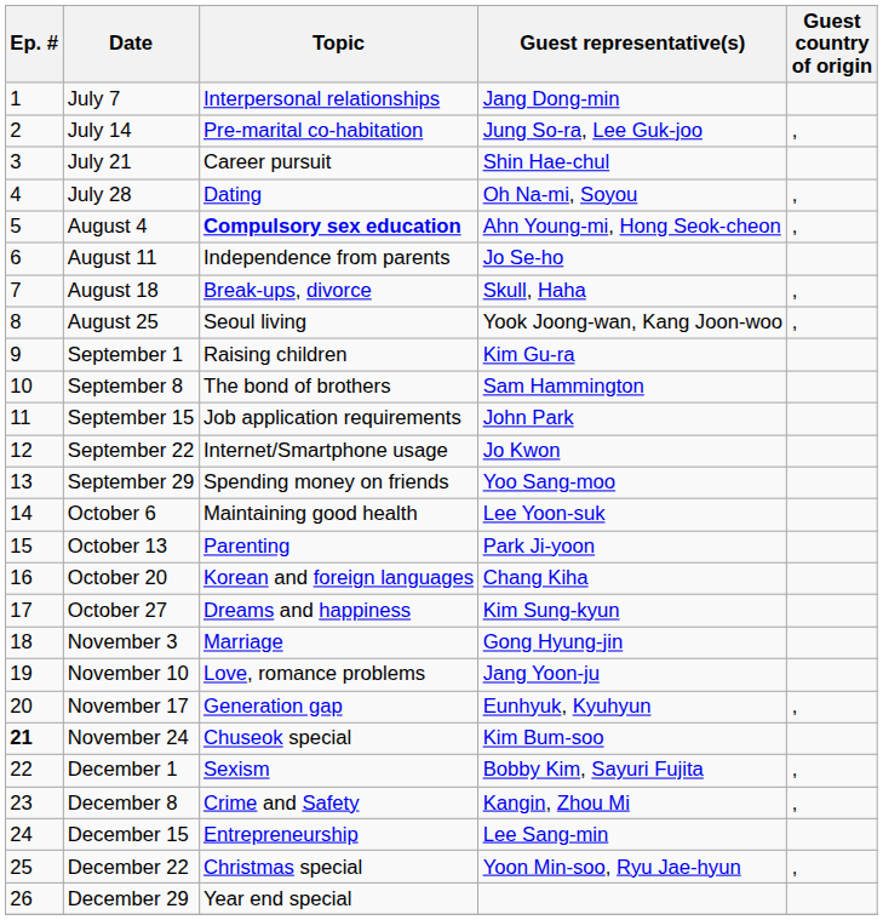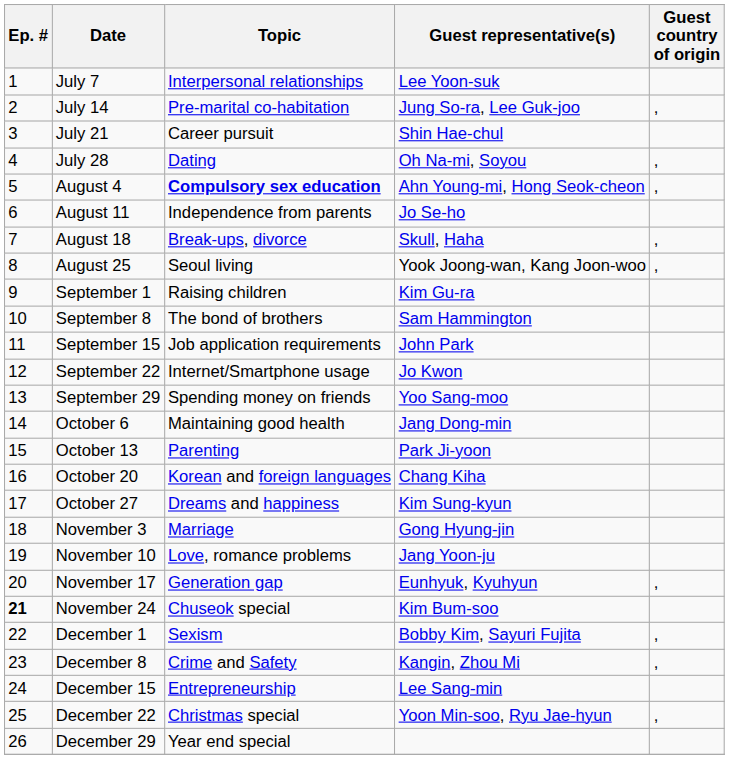 <table class="wikitable sortable">
 <tr>
 <th>Ep. #</th>
 <th>Date</th>
 <th>Topic</th>
 <th>Guest representative(s)</th>
 <th>Guest<br>country<br>of origin</th>
 </tr>
 <tr>
 <td>1</td>
 <td>July 7</td>
 <td><a href='#'>Interpersonal relationships</a></td>
-<td><a href='#'>Jang Dong-min</a></td>
+<td><a href='#'>Lee Yoon-suk</a></td>
 <td></td>
 </tr>
 <tr>
 <td>2</td>
 <td>July 14</td>
 <td><a href='#'>Pre-marital co-habitation</a></td>
 <td><a href='#'>Jung So-ra</a>, <a href='#'>Lee Guk-joo</a></td>
 <td>, </td>
 </tr>
 <tr>
 <td>3</td>
 <td>July 21</td>
 <td>Career pursuit</td>
 <td><a href='#'>Shin Hae-chul</a></td>
 <td></td>
 </tr>
 <tr>
 <td>4</td>
 <td>July 28</td>
 <td><a href='#'>Dating</a></td>
 <td><a href='#'>Oh Na-mi</a>, <a href='#'>Soyou</a></td>
 <td>, </td>
 </tr>
 <tr>
 <td>5</td>
 <td>August 4</td>
 <td><strong><a href='#'>Compulsory sex education</a></strong></td>
 <td><a href='#'>Ahn Young-mi</a>, <a href='#'>Hong Seok-cheon</a></td>
 <td>, </td>
 </tr>
 <tr>
 <td>6</td>
 <td>August 11</td>
 <td>Independence from parents</td>
 <td><a href='#'>Jo Se-ho</a></td>
 <td></td>
 </tr>
 <tr>
 <td>7</td>
 <td>August 18</td>
 <td><a href='#'>Break-ups</a>, <a href='#'>divorce</a></td>
 <td><a href='#'>Skull</a>, <a href='#'>Haha</a></td>
 <td>, </td>
 </tr>
 <tr>
 <td>8</td>
 <td>August 25</td>
 <td>Seoul living</td>
 <td>Yook Joong-wan, Kang Joon-woo</td>
 <td>, </td>
 </tr>
 <tr>
 <td>9</td>
 <td>September 1</td>
 <td>Raising children</td>
 <td><a href='#'>Kim Gu-ra</a></td>
 <td></td>
 </tr>
 <tr>
 <td>10</td>
 <td>September 8</td>
 <td>The bond of brothers</td>
 <td><a href='#'>Sam Hammington</a></td>
 <td></td>
 </tr>
 <tr>
 <td>11</td>
 <td>September 15</td>
 <td>Job application requirements</td>
 <td><a href='#'>John Park</a></td>
 <td></td>
 </tr>
 <tr>
 <td>12</td>
 <td>September 22</td>
 <td>Internet/Smartphone usage</td>
 <td><a href='#'>Jo Kwon</a></td>
 <td></td>
 </tr>
 <tr>
 <td>13</td>
 <td>September 29</td>
 <td>Spending money on friends</td>
 <td><a href='#'>Yoo Sang-moo</a></td>
 <td></td>
 </tr>
 <tr>
 <td>14</td>
 <td>October 6</td>
 <td>Maintaining good health</td>
-<td><a href='#'>Lee Yoon-suk</a></td>
+<td><a href='#'>Jang Dong-min</a></td>
 <td></td>
 </tr>
 <tr>
 <td>15</td>
 <td>October 13</td>
 <td><a href='#'>Parenting</a></td>
 <td><a href='#'>Park Ji-yoon</a></td>
 <td></td>
 </tr>
 <tr>
 <td>16</td>
 <td>October 20</td>
 <td><a href='#'>Korean</a> and <a href='#'>foreign languages</a></td>
 <td><a href='#'>Chang Kiha</a></td>
 <td></td>
 </tr>
 <tr>
 <td>17</td>
 <td>October 27</td>
 <td><a href='#'>Dreams</a> and <a href='#'>happiness</a></td>
 <td><a href='#'>Kim Sung-kyun</a></td>
 <td></td>
 </tr>
 <tr>
 <td>18</td>
 <td>November 3</td>
 <td><a href='#'>Marriage</a></td>
 <td><a href='#'>Gong Hyung-jin</a></td>
 <td></td>
 </tr>
 <tr>
 <td>19</td>
 <td>November 10</td>
 <td><a href='#'>Love</a>, romance problems</td>
 <td><a href='#'>Jang Yoon-ju</a></td>
 <td></td>
 </tr>
 <tr>
 <td>20</td>
 <td>November 17</td>
 <td><a href='#'>Generation gap</a></td>
 <td><a href='#'>Eunhyuk</a>, <a href='#'>Kyuhyun</a></td>
 <td>, </td>
 </tr>
 <tr>
 <td><strong>21</strong></td>
 <td>November 24</td>
 <td><a href='#'>Chuseok</a> special</td>
 <td><a href='#'>Kim Bum-soo</a></td>
 <td></td>
 </tr>
 <tr>
 <td>22</td>
 <td>December 1</td>
 <td><a href='#'>Sexism</a></td>
 <td><a href='#'>Bobby Kim</a>, <a href='#'>Sayuri Fujita</a></td>
 <td>, </td>
 </tr>
 <tr>
 <td>23</td>
 <td>December 8</td>
 <td><a href='#'>Crime</a> and <a href='#'>Safety</a></td>
 <td><a href='#'>Kangin</a>, <a href='#'>Zhou Mi</a></td>
 <td>, </td>
 </tr>
 <tr>
 <td>24</td>
 <td>December 15</td>
 <td><a href='#'>Entrepreneurship</a></td>
 <td><a href='#'>Lee Sang-min</a></td>
 <td></td>
 </tr>
 <tr>
 <td>25</td>
 <td>December 22</td>
 <td><a href='#'>Christmas</a> special</td>
 <td><a href='#'>Yoon Min-soo</a>, <a href='#'>Ryu Jae-hyun</a></td>
 <td>, </td>
 </tr>
 <tr>
 <td>26</td>
 <td>December 29</td>
 <td>Year end special</td>
 <td></td>
 <td></td>
 </tr>
 <tr>
 </tr>
 </table>
